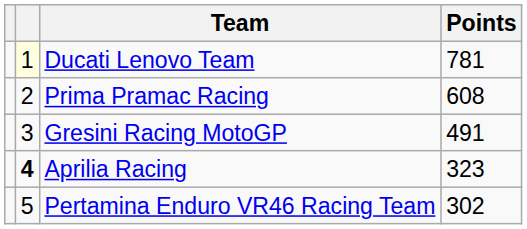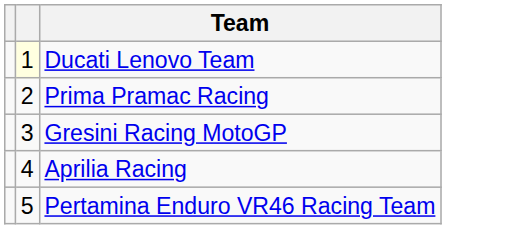 <table class="wikitable" style="font-size: 95%;">
 <tr>
 <th></th>
 <th></th>
 <th>Team</th>
-<th>Points</th>
 </tr>
 <tr>
 <td></td>
 <td align=center style="background: lightyellow;">1</td>
 <td> <a href='#'>Ducati Lenovo Team</a></td>
-<td align=left>781</td>
 </tr>
 <tr>
 <td></td>
 <td align=center>2</td>
 <td> <a href='#'>Prima Pramac Racing</a></td>
-<td align=left>608</td>
 </tr>
 <tr>
 <td></td>
 <td align=center>3</td>
 <td> <a href='#'>Gresini Racing MotoGP</a></td>
-<td align=left>491</td>
 </tr>
 <tr>
 <td></td>
-<td align=center><strong>4</strong></td>
+<td align=center>4</td>
 <td> <a href='#'>Aprilia Racing</a></td>
-<td align=left>323</td>
 </tr>
 <tr>
 <td></td>
 <td align=center>5</td>
 <td> <a href='#'>Pertamina Enduro VR46 Racing Team</a></td>
-<td align=left>302</td>
 </tr>
 </table>
